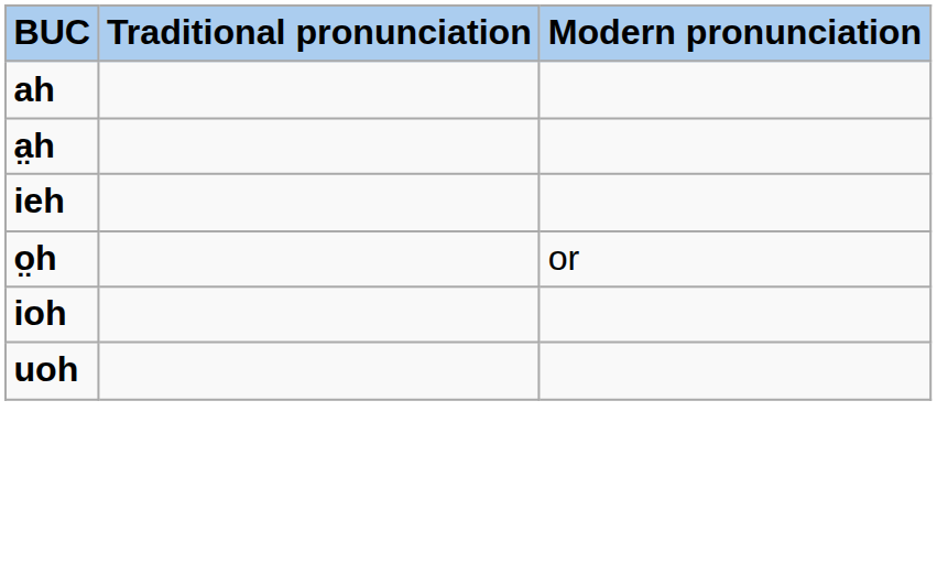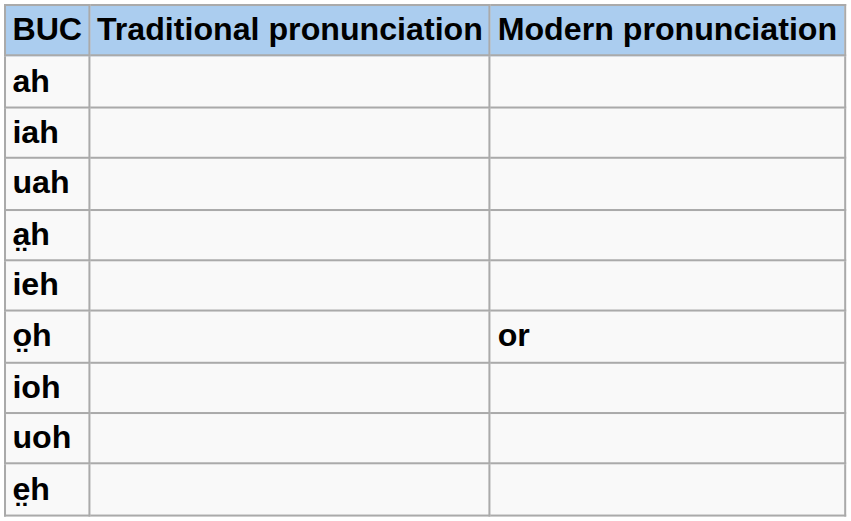 <table class="wikitable">
 <tr>
 <td bgcolor="#ABCDEF"><strong>BUC</strong></td>
 <td bgcolor="#ABCDEF"><strong>Traditional pronunciation</strong></td>
 <td bgcolor="#ABCDEF"><strong>Modern pronunciation</strong></td>
 </tr>
 <tr>
 <td><strong>ah</strong></td>
+<td></td>
+<td></td>
+</tr>
+<tr>
+<td><strong>iah</strong></td>
+<td></td>
+<td></td>
+</tr>
+<tr>
+<td><strong>uah</strong></td>
 <td></td>
 <td></td>
 </tr>
 <tr>
 <td><strong>a̤h</strong></td>
 <td></td>
 <td></td>
 </tr>
 <tr>
 <td><strong>ieh</strong></td>
 <td></td>
 <td></td>
 </tr>
 <tr>
 <td><strong>o̤h</strong></td>
 <td></td>
-<td> or </td>
+<td><strong> or </strong></td>
 </tr>
 <tr>
 <td><strong>ioh</strong></td>
 <td></td>
 <td></td>
 </tr>
 <tr>
 <td><strong>uoh</strong></td>
 <td></td>
 <td></td>
 </tr>
+<tr>
+<td><strong>e̤h</strong></td>
+<td></td>
+<td></td>
+</tr>
 </table>
